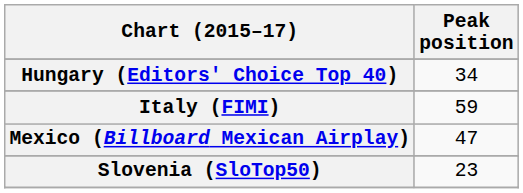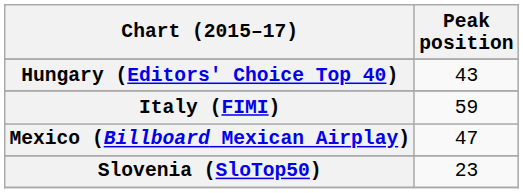 <table class="wikitable sortable plainrowheaders" style="text-align:center">
 <tr>
 <th scope="col">Chart (2015–17)</th>
 <th scope="col">Peak<br>position</th>
 </tr>
 <tr>
 </tr>
 <tr>
 </tr>
 <tr>
 </tr>
 <tr>
 </tr>
 <tr>
 </tr>
 <tr>
 </tr>
 <tr>
 </tr>
 <tr>
 </tr>
 <tr>
 </tr>
 <tr>
 </tr>
 <tr>
 </tr>
 <tr>
 <th scope="row">Hungary (<a href='#'>Editors' Choice Top 40</a>)</th>
-<td>34</td>
+<td>43</td>
 </tr>
 <tr>
 </tr>
 <tr>
 </tr>
 <tr>
 <th scope="row">Italy (<a href='#'>FIMI</a>)</th>
 <td>59</td>
 </tr>
 <tr>
 <th scope="row">Mexico (<a href='#'><em>Billboard</em> Mexican Airplay</a>)</th>
 <td>47</td>
 </tr>
 <tr>
 </tr>
 <tr>
 </tr>
 <tr>
 </tr>
 <tr>
 </tr>
 <tr>
 </tr>
 <tr>
 </tr>
 <tr>
 </tr>
 <tr>
 </tr>
 <tr>
 </tr>
 <tr>
 <th scope="row">Slovenia (<a href='#'>SloTop50</a>)</th>
 <td align=center>23</td>
 </tr>
 <tr>
 </tr>
 <tr>
 </tr>
 <tr>
 </tr>
 <tr>
 </tr>
 <tr>
 </tr>
 <tr>
 </tr>
 </table>
